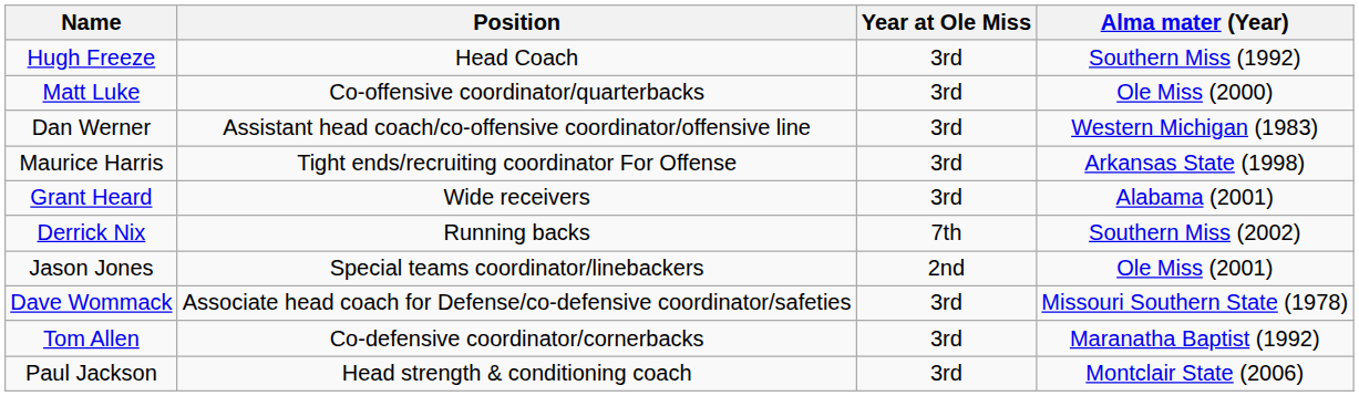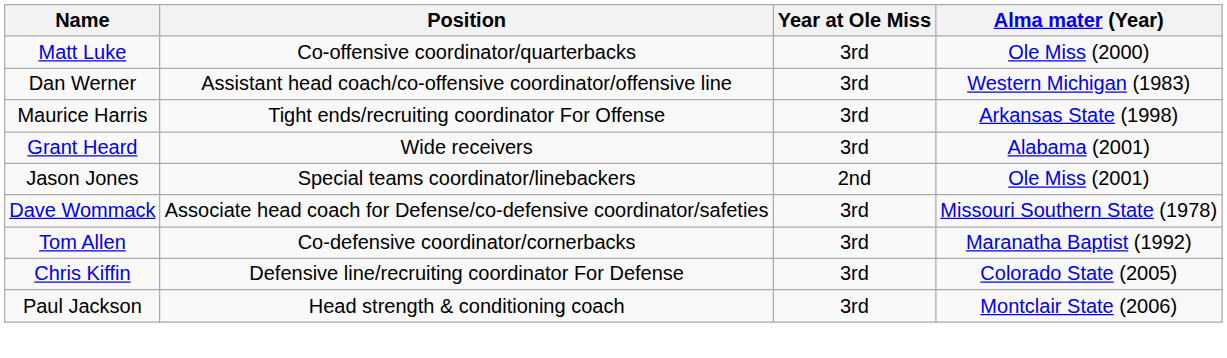 <table class="wikitable" style="text-align:center;">
 <tr>
 <th>Name</th>
 <th>Position</th>
 <th>Year at Ole Miss</th>
 <th><a href='#'>Alma mater</a> (Year)</th>
-</tr>
-<tr>
-<td><a href='#'>Hugh Freeze</a></td>
-<td>Head Coach</td>
-<td>3rd</td>
-<td><a href='#'>Southern Miss</a> (1992)</td>
 </tr>
 <tr>
 <td><a href='#'>Matt Luke</a></td>
 <td>Co-offensive coordinator/quarterbacks</td>
 <td>3rd</td>
 <td><a href='#'>Ole Miss</a> (2000)</td>
 </tr>
 <tr>
 <td>Dan Werner</td>
 <td>Assistant head coach/co-offensive coordinator/offensive line</td>
 <td>3rd</td>
 <td><a href='#'>Western Michigan</a> (1983)</td>
 </tr>
 <tr>
 <td>Maurice Harris</td>
 <td>Tight ends/recruiting coordinator For Offense</td>
 <td>3rd</td>
 <td><a href='#'>Arkansas State</a> (1998)</td>
 </tr>
 <tr>
 <td><a href='#'>Grant Heard</a></td>
 <td>Wide receivers</td>
 <td>3rd</td>
 <td><a href='#'>Alabama</a> (2001)</td>
 </tr>
 <tr>
-<td><a href='#'>Derrick Nix</a></td>
-<td>Running backs</td>
-<td>7th</td>
-<td><a href='#'>Southern Miss</a> (2002)</td>
-</tr>
-<tr>
 <td>Jason Jones</td>
 <td>Special teams coordinator/linebackers</td>
 <td>2nd</td>
 <td><a href='#'>Ole Miss</a> (2001)</td>
 </tr>
 <tr>
 <td><a href='#'>Dave Wommack</a></td>
 <td>Associate head coach for Defense/co-defensive coordinator/safeties</td>
 <td>3rd</td>
 <td><a href='#'>Missouri Southern State</a> (1978)</td>
 </tr>
 <tr>
 <td><a href='#'>Tom Allen</a></td>
 <td>Co-defensive coordinator/cornerbacks</td>
 <td>3rd</td>
 <td><a href='#'>Maranatha Baptist</a> (1992)</td>
 </tr>
 <tr>
+<td><a href='#'>Chris Kiffin</a></td>
+<td>Defensive line/recruiting coordinator For Defense</td>
+<td>3rd</td>
+<td><a href='#'>Colorado State</a> (2005)</td>
+</tr>
+<tr>
 <td>Paul Jackson</td>
 <td>Head strength & conditioning coach</td>
 <td>3rd</td>
 <td><a href='#'>Montclair State</a> (2006)</td>
 </tr>
 </table>
